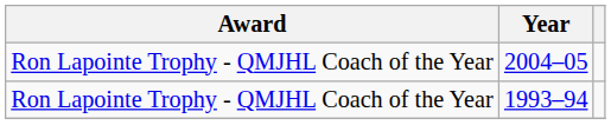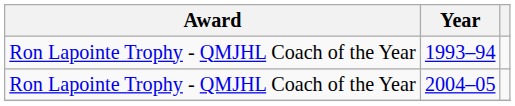 <table class="wikitable">
 <tr>
 <th>Award</th>
 <th>Year</th>
 <th></th>
 </tr>
 <tr>
 <td><a href='#'>Ron Lapointe Trophy</a> - <a href='#'>QMJHL</a> Coach of the Year</td>
-<td><a href='#'>2004–05</a></td>
+<td><a href='#'>1993–94</a></td>
 <td></td>
 </tr>
 <tr>
 <td><a href='#'>Ron Lapointe Trophy</a> - <a href='#'>QMJHL</a> Coach of the Year</td>
-<td><a href='#'>1993–94</a></td>
+<td><a href='#'>2004–05</a></td>
 <td></td>
 </tr>
 <tr>
 </tr>
 </table>
